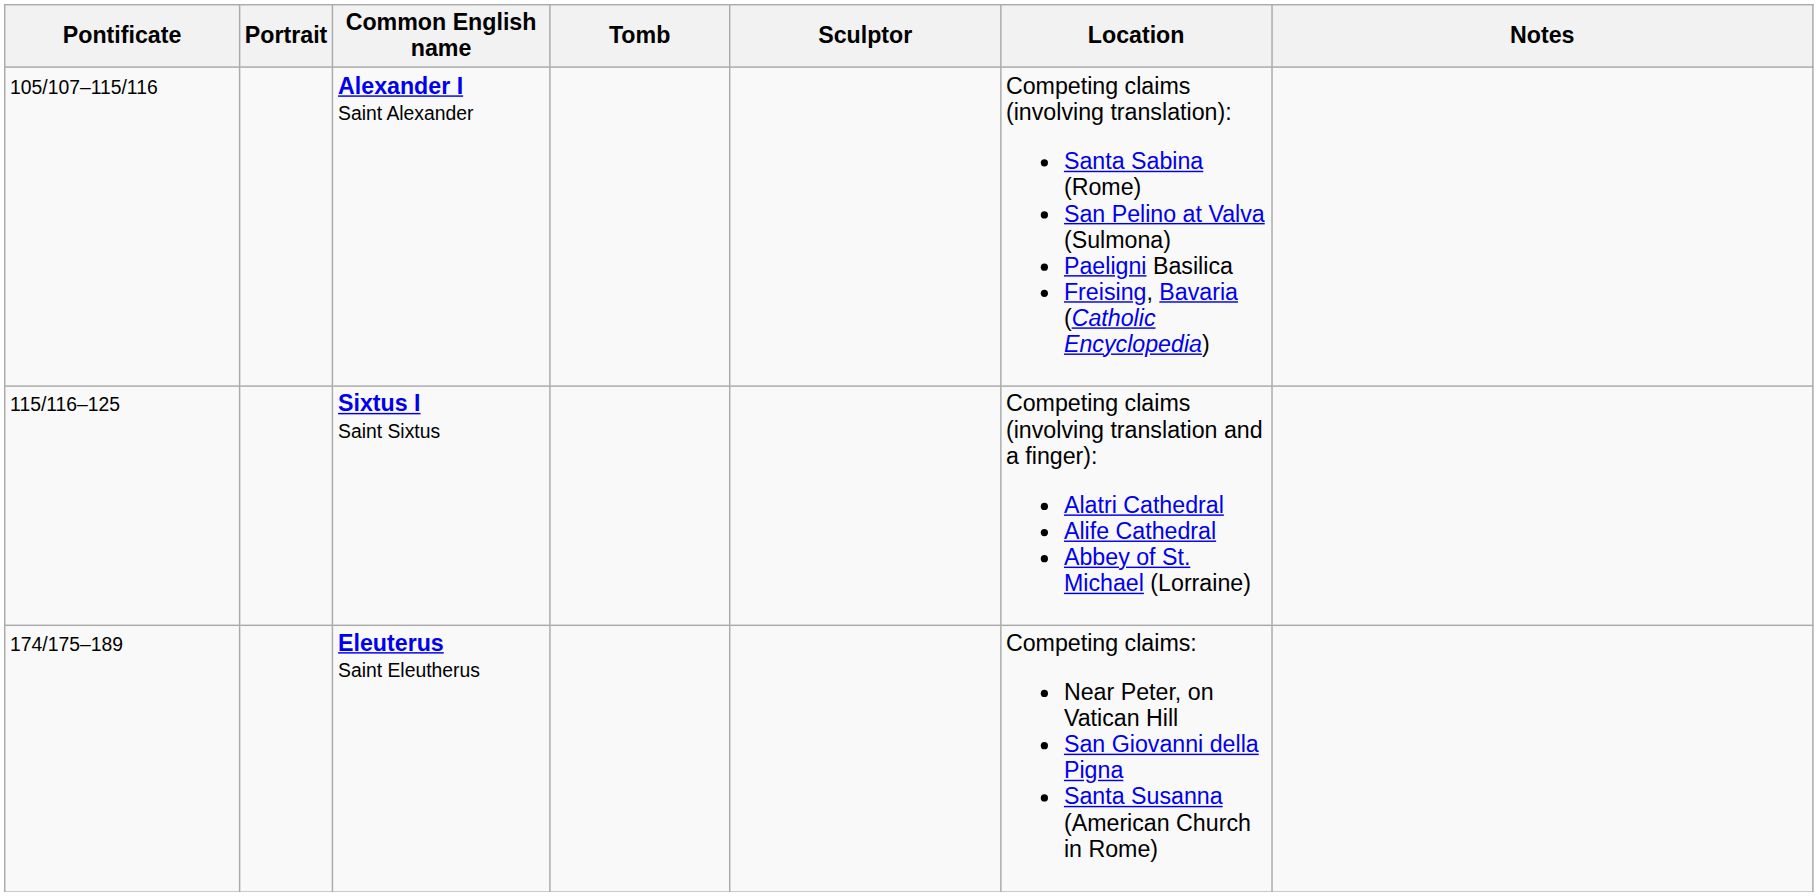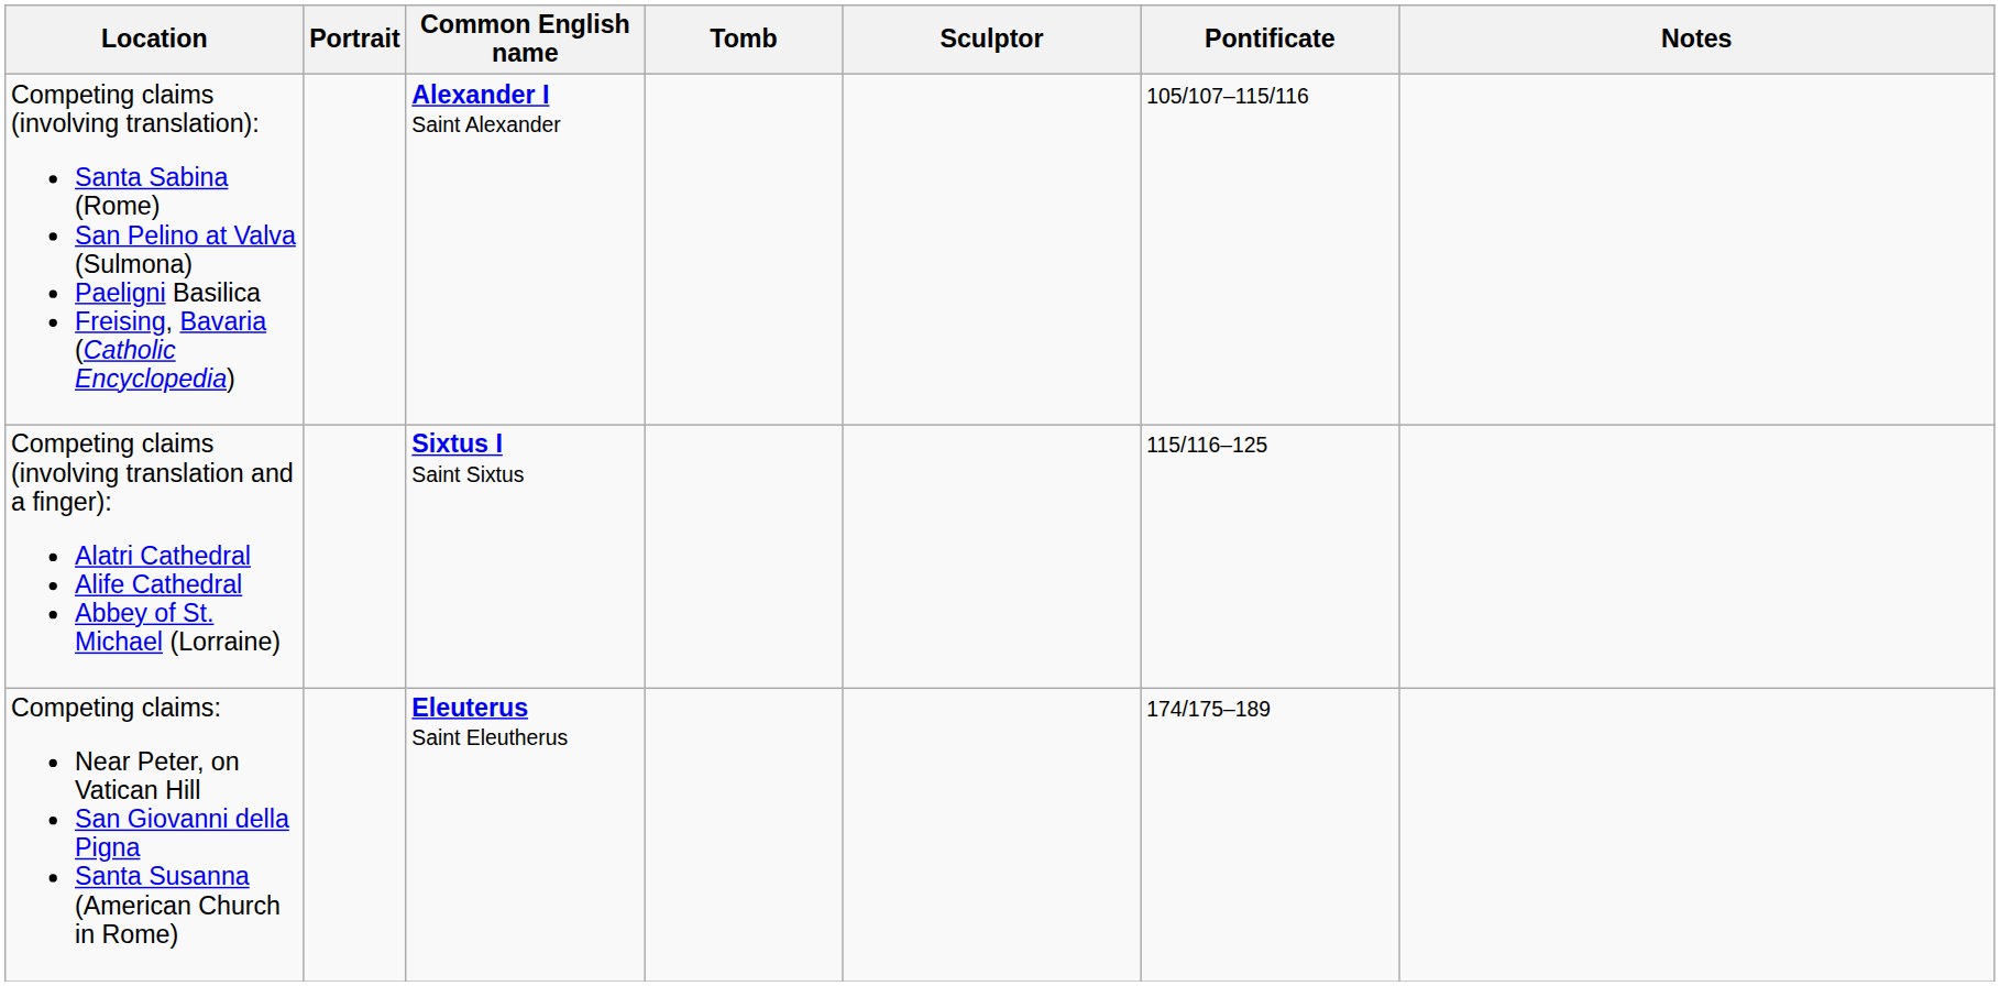 <table class=wikitable>
 <tr>
-<th width="13%">Pontificate</th>
+<th width="15%">Location</th>
 <th width="5%">Portrait</th>
 <th width="12%">Common English name</th>
 <th width="10%">Tomb</th>
 <th width="15%">Sculptor</th>
-<th width="15%">Location</th>
+<th width="13%">Pontificate</th>
 <th width="30%">Notes</th>
 </tr>
 <tr valign="top">
-<td><small>105/107–115/116</small></td>
+<td>Competing claims (involving translation):<br><ul><li><a href='#'>Santa Sabina</a> (Rome)</li><li><a href='#'>San Pelino at Valva</a> (Sulmona)</li><li><a href='#'>Paeligni</a> Basilica</li><li><a href='#'>Freising</a>, <a href='#'>Bavaria</a> (<em><a href='#'>Catholic Encyclopedia</a></em>)</li></ul></td>
 <td></td>
 <td><strong><a href='#'>Alexander I</a></strong><br><small>Saint Alexander</small></td>
 <td></td>
 <td></td>
-<td>Competing claims (involving translation):<br><ul><li><a href='#'>Santa Sabina</a> (Rome)</li><li><a href='#'>San Pelino at Valva</a> (Sulmona)</li><li><a href='#'>Paeligni</a> Basilica</li><li><a href='#'>Freising</a>, <a href='#'>Bavaria</a> (<em><a href='#'>Catholic Encyclopedia</a></em>)</li></ul></td>
+<td><small>105/107–115/116</small></td>
 <td></td>
 </tr>
 <tr valign="top">
-<td><small>115/116–125</small></td>
+<td>Competing claims (involving translation and a finger):<br><ul><li><a href='#'>Alatri Cathedral</a></li><li><a href='#'>Alife Cathedral</a></li><li><a href='#'>Abbey of St. Michael</a> (Lorraine)</li></ul></td>
 <td></td>
 <td><strong><a href='#'>Sixtus I</a></strong><br><small>Saint Sixtus</small></td>
 <td></td>
 <td></td>
-<td>Competing claims (involving translation and a finger):<br><ul><li><a href='#'>Alatri Cathedral</a></li><li><a href='#'>Alife Cathedral</a></li><li><a href='#'>Abbey of St. Michael</a> (Lorraine)</li></ul></td>
+<td><small>115/116–125</small></td>
 <td></td>
 </tr>
 <tr valign="top">
-<td><small>174/175–189</small></td>
+<td>Competing claims:<br><ul><li>Near Peter, on Vatican Hill</li><li><a href='#'>San Giovanni della Pigna</a></li><li><a href='#'>Santa Susanna</a> (American Church in Rome)</li></ul></td>
 <td></td>
 <td><strong><a href='#'>Eleuterus</a></strong><br><small>Saint Eleutherus</small></td>
 <td></td>
 <td></td>
-<td>Competing claims:<br><ul><li>Near Peter, on Vatican Hill</li><li><a href='#'>San Giovanni della Pigna</a></li><li><a href='#'>Santa Susanna</a> (American Church in Rome)</li></ul></td>
+<td><small>174/175–189</small></td>
 <td></td>
 </tr>
 </table>
